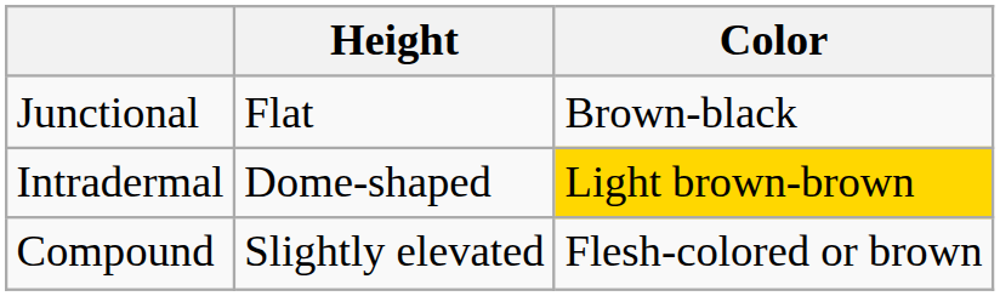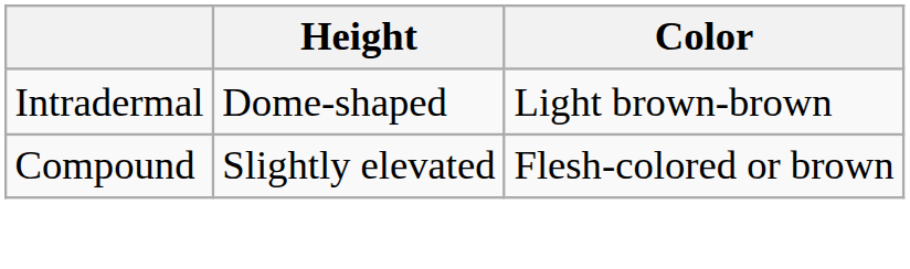 <table class="wikitable">
 <tr>
 <th></th>
 <th>Height</th>
 <th>Color</th>
 </tr>
 <tr>
-<td>Junctional</td>
-<td>Flat</td>
-<td>Brown-black</td>
-</tr>
-<tr>
 <td>Intradermal</td>
 <td>Dome-shaped</td>
-<td style="background: gold;">Light brown-brown</td>
+<td>Light brown-brown</td>
 </tr>
 <tr>
 <td>Compound</td>
 <td>Slightly elevated</td>
 <td>Flesh-colored or brown</td>
 </tr>
 </table>
